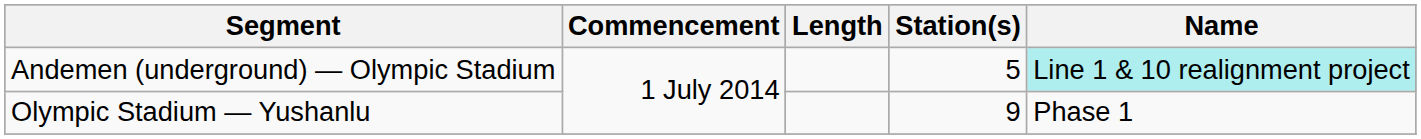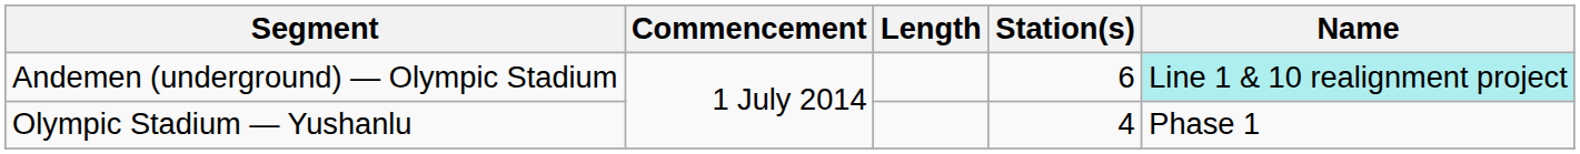 <table class="wikitable" style="border-collapse: collapse; text-align: right;">
 <tr>
 <th>Segment</th>
 <th>Commencement</th>
 <th>Length</th>
 <th>Station(s)</th>
 <th>Name</th>
 </tr>
 <tr>
 <td style="text-align: left;">Andemen (underground) — Olympic Stadium</td>
 <td rowspan="2">1 July 2014</td>
 <td></td>
-<td>5</td>
+<td>6</td>
 <td style="background: paleturquoise; text-align: left;">Line 1 & 10 realignment project</td>
 </tr>
 <tr>
 <td style="text-align: left;">Olympic Stadium — Yushanlu</td>
 <td></td>
-<td>9</td>
+<td>4</td>
 <td style="text-align: left;">Phase 1</td>
 </tr>
 </table>
